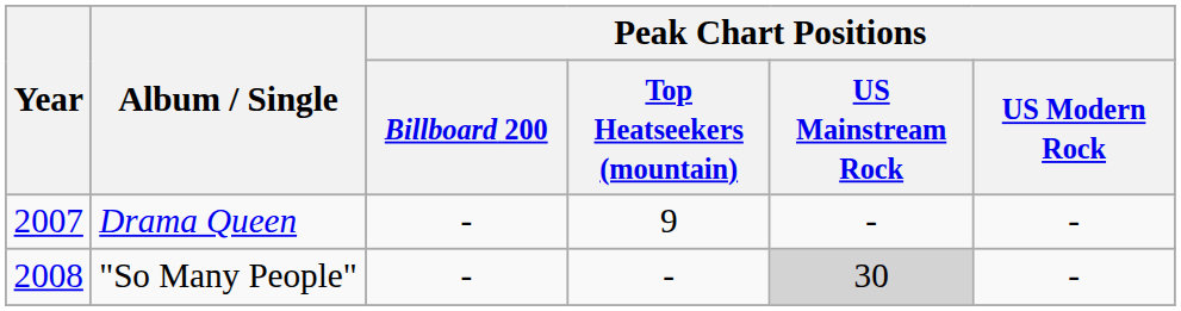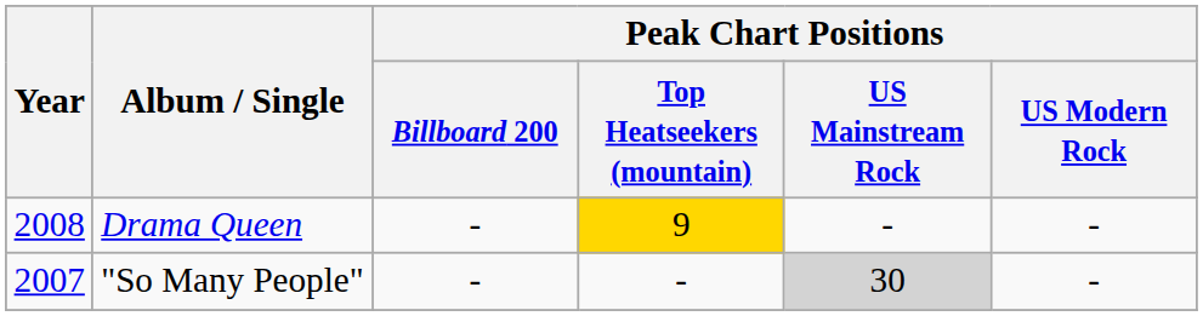 <table class="wikitable">
 <tr>
 <th rowspan="2">Year</th>
 <th rowspan="2">Album / Single</th>
 <th colspan="4">Peak Chart Positions</th>
 </tr>
 <tr>
 <th width="86"><small><a href='#'><em>Billboard</em> 200</a></small></th>
 <th width="86"><small><a href='#'>Top Heatseekers (mountain)</a></small></th>
 <th width="86"><small><a href='#'>US Mainstream Rock</a></small></th>
 <th width="86"><small><a href='#'>US Modern Rock</a></small></th>
 </tr>
 <tr>
-<td><a href='#'>2007</a></td>
+<td><a href='#'>2008</a></td>
 <td><em><a href='#'>Drama Queen</a></em></td>
 <td align="center">-</td>
-<td align="center">9 </td>
+<td align="center" style="background: gold;">9 </td>
 <td align="center">-</td>
 <td align="center">-</td>
 </tr>
 <tr>
-<td><a href='#'>2008</a></td>
+<td><a href='#'>2007</a></td>
 <td>"So Many People"</td>
 <td align="center">-</td>
 <td align="center">-</td>
 <td align="center" style="background: lightgrey;">30 </td>
 <td align="center">-</td>
 </tr>
 </table>
